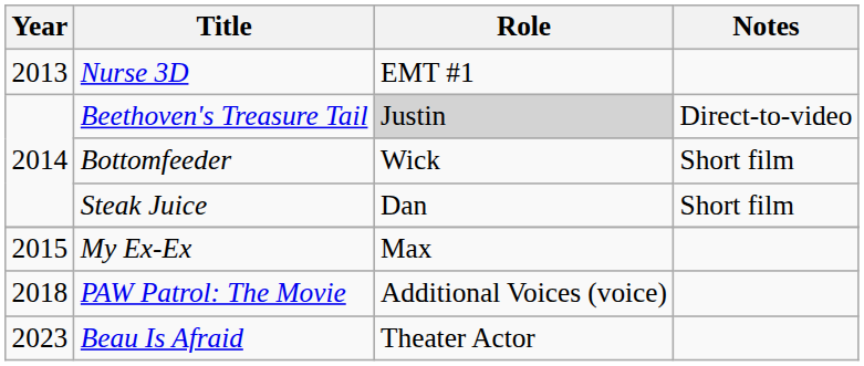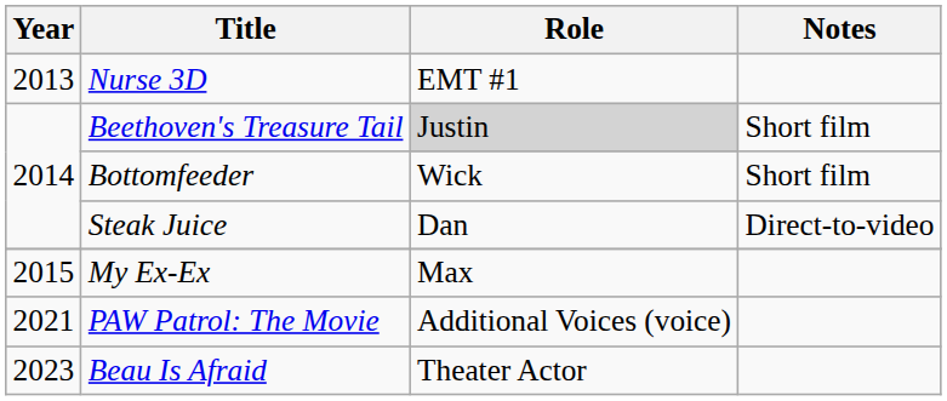 <table class="wikitable sortable">
 <tr>
 <th>Year</th>
 <th>Title</th>
 <th>Role</th>
 <th>Notes</th>
 </tr>
 <tr>
 <td>2013</td>
 <td><em><a href='#'>Nurse 3D</a></em></td>
 <td>EMT #1</td>
 <td></td>
 </tr>
 <tr>
 <td rowspan="3">2014</td>
 <td><em><a href='#'>Beethoven's Treasure Tail</a></em></td>
 <td style="background: lightgrey;">Justin</td>
-<td>Direct-to-video</td>
+<td>Short film</td>
 </tr>
 <tr>
 <td><em>Bottomfeeder</em></td>
 <td>Wick</td>
 <td>Short film</td>
 </tr>
 <tr>
 <td><em>Steak Juice</em></td>
 <td>Dan</td>
-<td>Short film</td>
+<td>Direct-to-video</td>
 </tr>
 <tr>
 </tr>
 <tr>
 <td>2015</td>
 <td><em>My Ex-Ex</em></td>
 <td>Max</td>
 <td></td>
 </tr>
 <tr>
-<td>2018</td>
+<td>2021</td>
 <td><em><a href='#'>PAW Patrol: The Movie</a></em></td>
 <td>Additional Voices (voice)</td>
 <td></td>
 </tr>
 <tr>
 <td>2023</td>
 <td><em><a href='#'>Beau Is Afraid</a></em></td>
 <td>Theater Actor</td>
 <td></td>
 </tr>
 </table>
